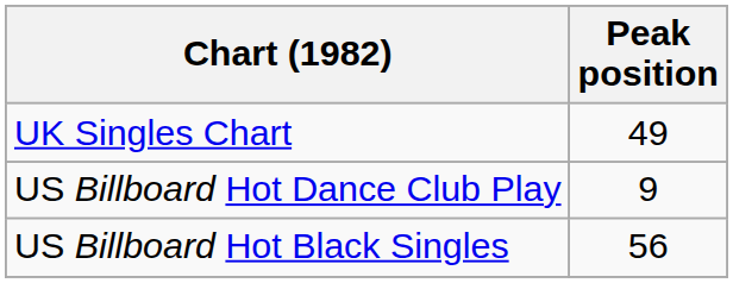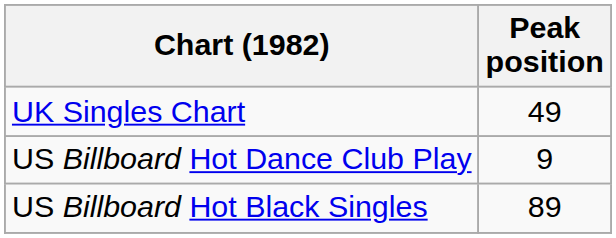 <table class="wikitable sortable">
 <tr>
 <th>Chart (1982)</th>
 <th>Peak<br>position</th>
 </tr>
 <tr>
 <td><a href='#'>UK Singles Chart</a></td>
 <td style="text-align:center;">49</td>
 </tr>
 <tr>
 <td>US <em>Billboard</em> <a href='#'>Hot Dance Club Play</a></td>
 <td style="text-align:center;">9</td>
 </tr>
 <tr>
 <td>US <em>Billboard</em> <a href='#'>Hot Black Singles</a></td>
-<td align="center">56</td>
+<td align="center">89</td>
 </tr>
 </table>
